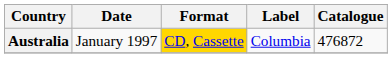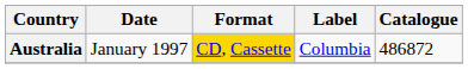 <table class="wikitable plainrowheaders">
 <tr>
 <th scope="col">Country</th>
 <th scope="col">Date</th>
 <th scope="col">Format</th>
 <th scope="col">Label</th>
 <th scope="col">Catalogue</th>
 </tr>
 <tr>
 <th scope="row">Australia</th>
 <td>January 1997</td>
 <td style="background: gold;"><a href='#'>CD</a>, <a href='#'>Cassette</a></td>
 <td><a href='#'>Columbia</a></td>
-<td>476872</td>
+<td>486872</td>
 </tr>
 <tr>
 </tr>
 </table>
